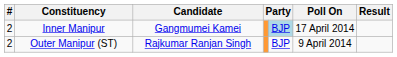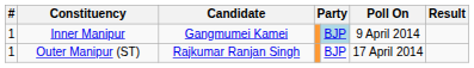 <table class="wikitable sortable" style="text-align:center;">
 <tr>
 <th>#</th>
 <th style="width:180px;">Constituency</th>
 <th style="width:200px;">Candidate</th>
 <th colspan="2">Party</th>
 <th>Poll On</th>
 <th>Result</th>
 </tr>
 <tr>
-<td style="text-align:center;">2</td>
+<td style="text-align:center;">1</td>
 <td><a href='#'>Inner Manipur</a></td>
 <td><a href='#'>Gangmumei Kamei</a></td>
 <td bgcolor=#FF9933></td>
 <td style="background: lightblue;"><a href='#'>BJP</a></td>
-<td>17 April 2014</td>
+<td>9 April 2014</td>
 <td></td>
 </tr>
 <tr>
-<td style="text-align:center;">2</td>
+<td style="text-align:center;">1</td>
 <td><a href='#'>Outer Manipur</a> (ST)</td>
 <td><a href='#'>Rajkumar Ranjan Singh</a></td>
 <td bgcolor=#FF9933></td>
 <td><a href='#'>BJP</a></td>
-<td>9 April 2014</td>
+<td>17 April 2014</td>
 <td></td>
 </tr>
 </table>
